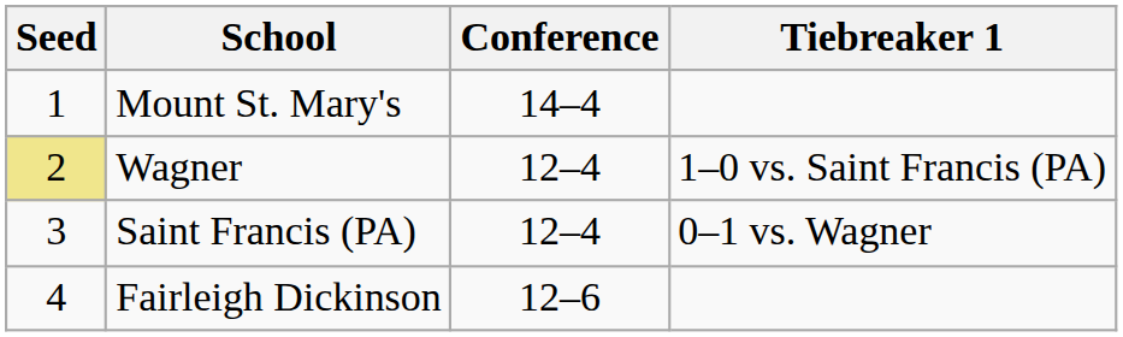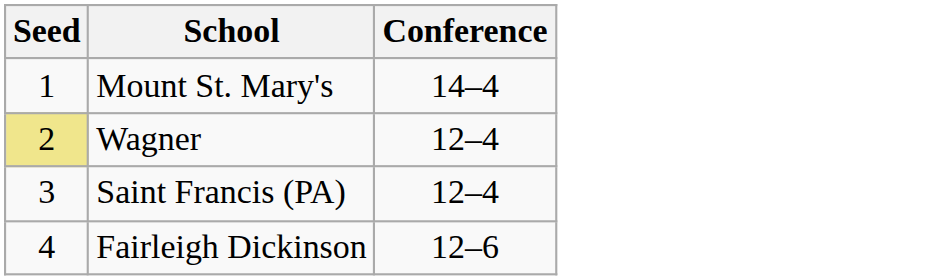 <table class="wikitable" style="text-align:center">
 <tr>
 <th>Seed</th>
 <th>School</th>
 <th>Conference</th>
-<th>Tiebreaker 1</th>
 </tr>
 <tr>
 <td>1</td>
 <td align=left>Mount St. Mary's</td>
 <td>14–4</td>
-<td align=left></td>
 </tr>
 <tr>
 <td style="background: khaki;">2</td>
 <td align=left>Wagner</td>
 <td>12–4</td>
-<td>1–0 vs. Saint Francis (PA)</td>
 </tr>
 <tr>
 <td>3</td>
 <td align=left>Saint Francis (PA)</td>
 <td>12–4</td>
-<td align=left>0–1 vs. Wagner</td>
 </tr>
 <tr>
 <td>4</td>
 <td align=left>Fairleigh Dickinson</td>
 <td>12–6</td>
-<td align=left></td>
 </tr>
 </table>
